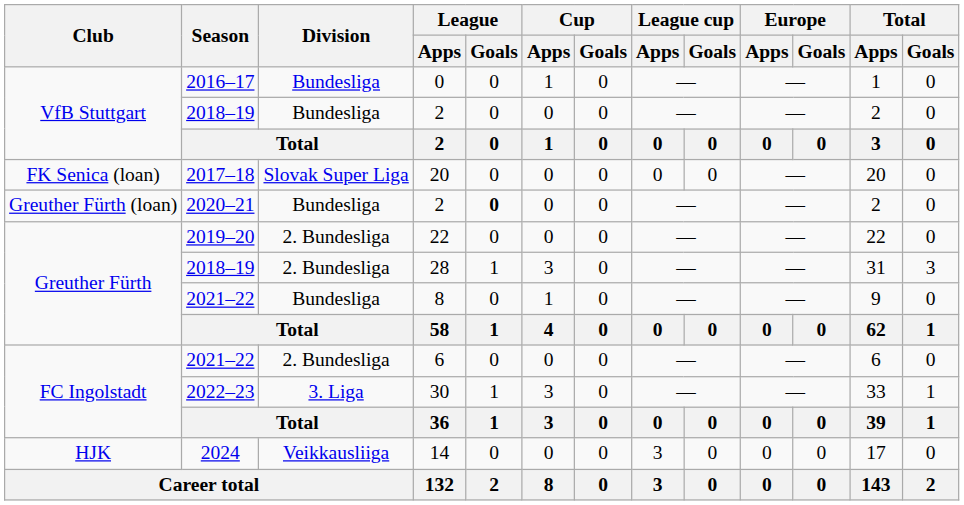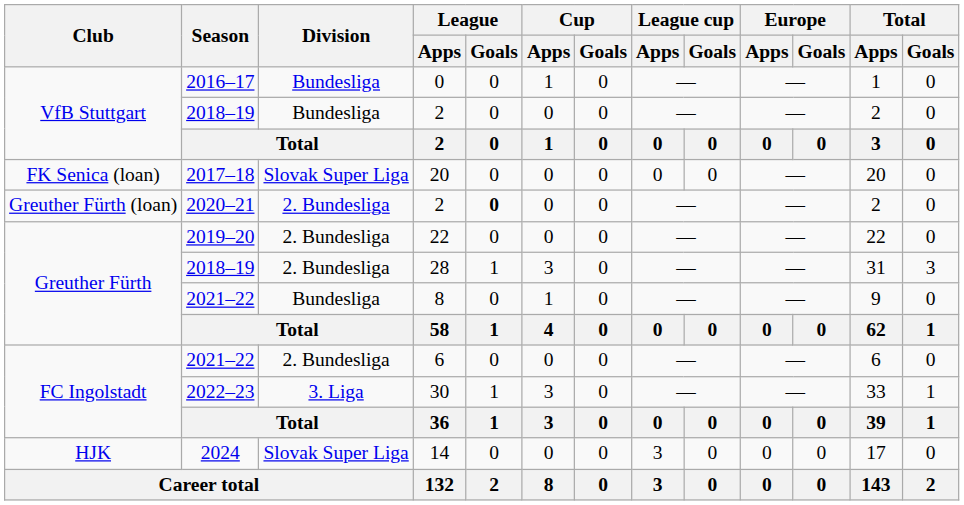 <table class="wikitable" style="text-align: center">
 <tr>
 <th rowspan="2">Club</th>
 <th rowspan="2">Season</th>
 <th rowspan="2">Division</th>
 <th colspan="2">League</th>
 <th colspan="2">Cup</th>
 <th colspan="2">League cup</th>
 <th colspan="2">Europe</th>
 <th colspan="2">Total</th>
 </tr>
 <tr>
 <th>Apps</th>
 <th>Goals</th>
 <th>Apps</th>
 <th>Goals</th>
 <th>Apps</th>
 <th>Goals</th>
 <th>Apps</th>
 <th>Goals</th>
 <th>Apps</th>
 <th>Goals</th>
 </tr>
 <tr>
 <td rowspan="3"><a href='#'>VfB Stuttgart</a></td>
 <td><a href='#'>2016–17</a></td>
 <td><a href='#'>Bundesliga</a></td>
 <td>0</td>
 <td>0</td>
 <td>1</td>
 <td>0</td>
 <td colspan="2">—</td>
 <td colspan="2">—</td>
 <td>1</td>
 <td>0</td>
 </tr>
 <tr>
 <td><a href='#'>2018–19</a></td>
 <td>Bundesliga</td>
 <td>2</td>
 <td>0</td>
 <td>0</td>
 <td>0</td>
 <td colspan="2">—</td>
 <td colspan="2">—</td>
 <td>2</td>
 <td>0</td>
 </tr>
 <tr>
 <th colspan="2">Total</th>
 <th>2</th>
 <th>0</th>
 <th>1</th>
 <th>0</th>
 <th>0</th>
 <th>0</th>
 <th>0</th>
 <th>0</th>
 <th>3</th>
 <th>0</th>
 </tr>
 <tr>
 <td><a href='#'>FK Senica</a> (loan)</td>
 <td><a href='#'>2017–18</a></td>
 <td><a href='#'>Slovak Super Liga</a></td>
 <td>20</td>
 <td>0</td>
 <td>0</td>
 <td>0</td>
 <td>0</td>
 <td>0</td>
 <td colspan="2">—</td>
 <td>20</td>
 <td>0</td>
 </tr>
 <tr>
 <td><a href='#'>Greuther Fürth</a> (loan)</td>
 <td><a href='#'>2020–21</a></td>
-<td>Bundesliga</td>
+<td><a href='#'>2. Bundesliga</a></td>
 <td>2</td>
 <td><strong>0</strong></td>
 <td>0</td>
 <td>0</td>
 <td colspan="2">—</td>
 <td colspan="2">—</td>
 <td>2</td>
 <td>0</td>
 </tr>
 <tr>
 <td rowspan=4><a href='#'>Greuther Fürth</a></td>
 <td><a href='#'>2019–20</a></td>
 <td>2. Bundesliga</td>
 <td>22</td>
 <td>0</td>
 <td>0</td>
 <td>0</td>
 <td colspan="2">—</td>
 <td colspan="2">—</td>
 <td>22</td>
 <td>0</td>
 </tr>
 <tr>
 <td><a href='#'>2018–19</a></td>
 <td>2. Bundesliga</td>
 <td>28</td>
 <td>1</td>
 <td>3</td>
 <td>0</td>
 <td colspan="2">—</td>
 <td colspan="2">—</td>
 <td>31</td>
 <td>3</td>
 </tr>
 <tr>
 <td><a href='#'>2021–22</a></td>
 <td>Bundesliga</td>
 <td>8</td>
 <td>0</td>
 <td>1</td>
 <td>0</td>
 <td colspan="2">—</td>
 <td colspan="2">—</td>
 <td>9</td>
 <td>0</td>
 </tr>
 <tr>
 <th colspan="2">Total</th>
 <th>58</th>
 <th>1</th>
 <th>4</th>
 <th>0</th>
 <th>0</th>
 <th>0</th>
 <th>0</th>
 <th>0</th>
 <th>62</th>
 <th>1</th>
 </tr>
 <tr>
 <td rowspan=3><a href='#'>FC Ingolstadt</a></td>
 <td><a href='#'>2021–22</a></td>
 <td>2. Bundesliga</td>
 <td>6</td>
 <td>0</td>
 <td>0</td>
 <td>0</td>
 <td colspan="2">—</td>
 <td colspan="2">—</td>
 <td>6</td>
 <td>0</td>
 </tr>
 <tr>
 <td><a href='#'>2022–23</a></td>
 <td><a href='#'>3. Liga</a></td>
 <td>30</td>
 <td>1</td>
 <td>3</td>
 <td>0</td>
 <td colspan="2">—</td>
 <td colspan="2">—</td>
 <td>33</td>
 <td>1</td>
 </tr>
 <tr>
 <th colspan="2">Total</th>
 <th>36</th>
 <th>1</th>
 <th>3</th>
 <th>0</th>
 <th>0</th>
 <th>0</th>
 <th>0</th>
 <th>0</th>
 <th>39</th>
 <th>1</th>
 </tr>
 <tr>
 <td><a href='#'>HJK</a></td>
 <td><a href='#'>2024</a></td>
-<td><a href='#'>Veikkausliiga</a></td>
+<td><a href='#'>Slovak Super Liga</a></td>
 <td>14</td>
 <td>0</td>
 <td>0</td>
 <td>0</td>
 <td>3</td>
 <td>0</td>
 <td>0</td>
 <td>0</td>
 <td>17</td>
 <td>0</td>
 </tr>
 <tr>
 <th colspan="3">Career total</th>
 <th>132</th>
 <th>2</th>
 <th>8</th>
 <th>0</th>
 <th>3</th>
 <th>0</th>
 <th>0</th>
 <th>0</th>
 <th>143</th>
 <th>2</th>
 </tr>
 </table>
